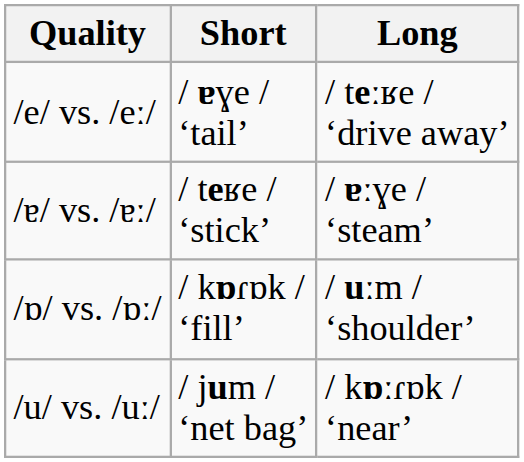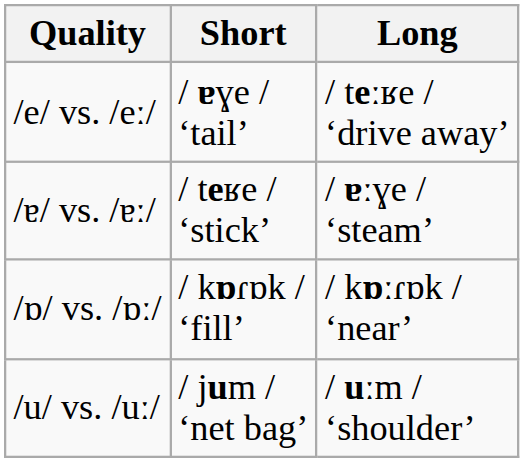 <table class="wikitable">
 <tr>
 <th>Quality</th>
 <th>Short</th>
 <th>Long</th>
 </tr>
 <tr>
 <td>/e/ vs. /eː/</td>
 <td>/ <strong>ɐ</strong>ɣe /<br>‘tail’</td>
 <td>/ t<strong>eː</strong>ʁe /<br>‘drive away’</td>
 </tr>
 <tr>
 <td>/ɐ/ vs. /ɐː/</td>
 <td>/ t<strong>e</strong>ʁe /<br>‘stick’</td>
 <td>/ <strong>ɐː</strong>ɣe /<br>‘steam’</td>
 </tr>
 <tr>
 <td>/ɒ/ vs. /ɒː/</td>
 <td>/ k<strong>ɒ</strong>ɾɒk /<br>‘fill’</td>
-<td>/ <strong>uː</strong>m /<br>‘shoulder’</td>
+<td>/ k<strong>ɒː</strong>ɾɒk /<br>‘near’</td>
 </tr>
 <tr>
 <td>/u/ vs. /uː/</td>
 <td>/ j<strong>u</strong>m /<br>‘net bag’</td>
-<td>/ k<strong>ɒː</strong>ɾɒk /<br>‘near’</td>
+<td>/ <strong>uː</strong>m /<br>‘shoulder’</td>
 </tr>
 </table>
